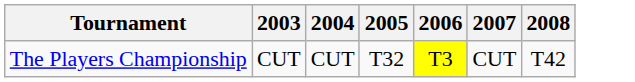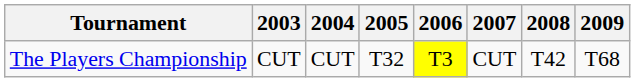 <table class="wikitable" style="font-size:95%;text-align:center;">
 <tr>
 <th>Tournament</th>
 <th>2003</th>
 <th>2004</th>
 <th>2005</th>
 <th>2006</th>
 <th>2007</th>
 <th>2008</th>
+<th>2009</th>
 </tr>
 <tr>
 <td align=left><a href='#'>The Players Championship</a></td>
 <td>CUT</td>
 <td>CUT</td>
 <td>T32</td>
 <td style="background:yellow;">T3</td>
 <td>CUT</td>
 <td>T42</td>
+<td>T68</td>
 </tr>
 </table>
